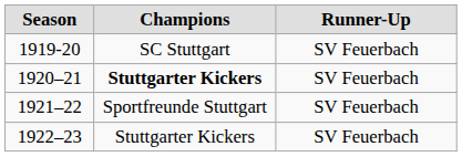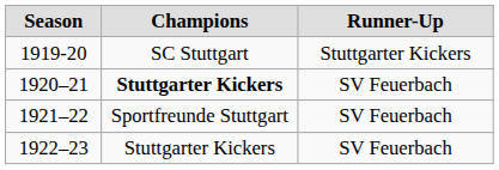 <table class="wikitable">
 <tr align="center" style="background:#dfdfdf">
 <td width="70"><strong>Season</strong></td>
 <td width="150"><strong>Champions</strong></td>
 <td width="150"><strong>Runner-Up</strong></td>
 </tr>
 <tr align="center">
 <td>1919-20</td>
 <td>SC Stuttgart</td>
-<td>SV Feuerbach</td>
+<td>Stuttgarter Kickers</td>
 </tr>
 <tr align="center">
 <td>1920–21</td>
 <td><strong>Stuttgarter Kickers</strong></td>
 <td>SV Feuerbach</td>
 </tr>
 <tr align="center">
 <td>1921–22</td>
 <td>Sportfreunde Stuttgart</td>
 <td>SV Feuerbach</td>
 </tr>
 <tr align="center">
 <td>1922–23</td>
 <td>Stuttgarter Kickers</td>
 <td>SV Feuerbach</td>
 </tr>
 </table>
